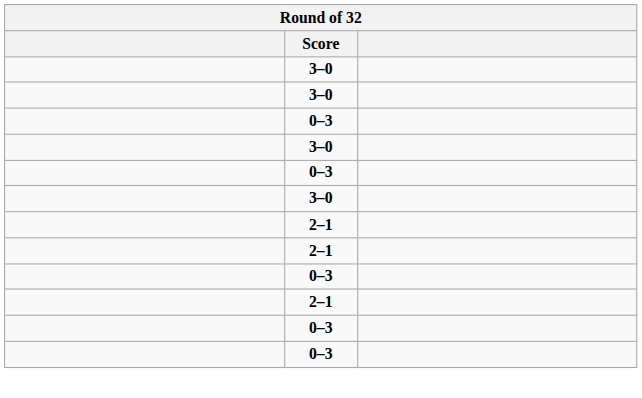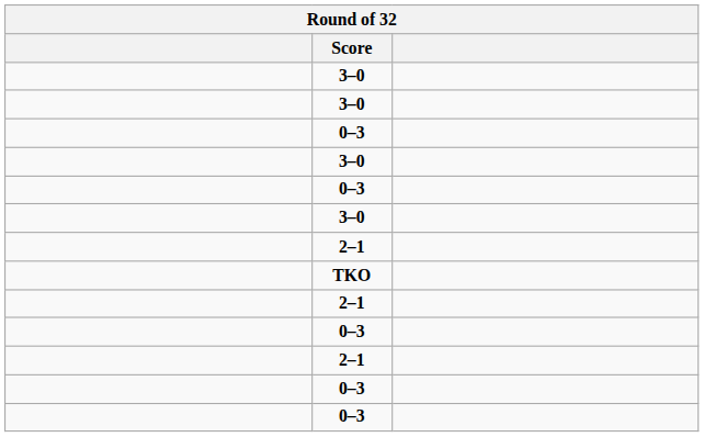 <table class="wikitable" style="text-align: center; font-size:90% ">
 <tr>
 <th colspan=3>Round of 32</th>
 </tr>
 <tr>
 <th align="right" width="250"></th>
 <th width="60">Score</th>
 <th align="left" width="250"></th>
 </tr>
 <tr>
 <td align=left><strong></strong></td>
 <td align=center><strong>3–0</strong></td>
 <td align=left></td>
 </tr>
 <tr>
 <td align=left><strong></strong></td>
 <td align=center><strong>3–0</strong></td>
 <td align=left></td>
 </tr>
 <tr>
 <td align=left></td>
 <td align=center><strong>0–3</strong></td>
 <td align=left><strong></strong></td>
 </tr>
 <tr>
 <td align=left><strong></strong></td>
 <td align=center><strong>3–0</strong></td>
 <td align=left></td>
 </tr>
 <tr>
 <td align=left></td>
 <td align=center><strong>0–3</strong></td>
 <td align=left><strong></strong></td>
 </tr>
 <tr>
 <td align=left><strong></strong></td>
 <td align=center><strong>3–0</strong></td>
 <td align=left></td>
 </tr>
 <tr>
 <td align=left><strong></strong></td>
 <td align=center><strong>2–1</strong></td>
 <td align=left></td>
 </tr>
 <tr>
+<td align=left></td>
+<td align=center><strong>TKO</strong></td>
+<td align=left><strong></strong></td>
+</tr>
+<tr>
 <td align=left><strong></strong></td>
 <td align=center><strong>2–1</strong></td>
 <td align=left></td>
 </tr>
 <tr>
 <td align=left></td>
 <td align=center><strong>0–3</strong></td>
 <td align=left><strong></strong></td>
 </tr>
 <tr>
 <td align=left><strong></strong></td>
 <td align=center><strong>2–1</strong></td>
 <td align=left></td>
 </tr>
 <tr>
 <td align=left></td>
 <td align=center><strong>0–3</strong></td>
 <td align=left><strong></strong></td>
 </tr>
 <tr>
 <td align=left></td>
 <td align=center><strong>0–3</strong></td>
 <td align=left><strong></strong></td>
 </tr>
 </table>
